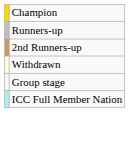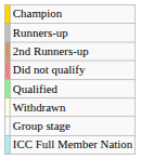 <table class="wikitable plainrowheaders">
 <tr>
 <td bgcolor="gold"></td>
 <td>Champion</td>
 </tr>
 <tr>
 <td bgcolor="silver"></td>
 <td>Runners-up</td>
 </tr>
 <tr>
 <td bgcolor="#cc9966"></td>
 <td>2nd Runners-up</td>
 </tr>
 <tr>
+<td bgcolor="LightCoral"></td>
+<td>Did not qualify</td>
+</tr>
+<tr>
+<td bgcolor="LightGreen"></td>
+<td>Qualified</td>
+</tr>
+<tr>
 <td bgcolor="LightYellow"></td>
 <td>Withdrawn</td>
 </tr>
 <tr>
 <td></td>
 <td>Group stage</td>
 </tr>
 <tr>
 <td bgcolor="PaleTurquoise"></td>
 <td>ICC Full Member Nation</td>
 </tr>
 </table>
